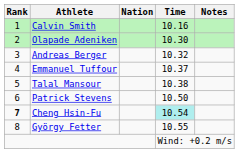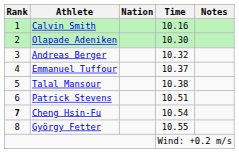 <table class="wikitable sortable" style="text-align:center">
 <tr>
 <th>Rank</th>
 <th>Athlete</th>
 <th>Nation</th>
 <th>Time</th>
 <th>Notes</th>
 </tr>
 <tr style="background:#bbf3bb;">
 <td>1</td>
 <td align=left><a href='#'>Calvin Smith</a></td>
 <td align=left></td>
 <td>10.16</td>
 <td></td>
 </tr>
 <tr style="background:#bbf3bb;">
 <td>2</td>
 <td align=left><a href='#'>Olapade Adeniken</a></td>
 <td align=left></td>
 <td>10.30</td>
 <td></td>
 </tr>
 <tr>
 <td>3</td>
 <td align=left><a href='#'>Andreas Berger</a></td>
 <td align=left></td>
 <td>10.32</td>
 <td></td>
 </tr>
 <tr>
 <td>4</td>
 <td align=left><a href='#'>Emmanuel Tuffour</a></td>
 <td align=left></td>
 <td>10.37</td>
 <td></td>
 </tr>
 <tr>
 <td>5</td>
 <td align=left><a href='#'>Talal Mansour</a></td>
 <td align=left></td>
 <td>10.38</td>
 <td></td>
 </tr>
 <tr>
 <td>6</td>
 <td align=left><a href='#'>Patrick Stevens</a></td>
 <td align=left></td>
-<td>10.50</td>
+<td>10.51</td>
 <td></td>
 </tr>
 <tr>
 <td><strong>7</strong></td>
 <td align=left><a href='#'>Cheng Hsin-Fu</a></td>
 <td align=left></td>
-<td style="background: paleturquoise;">10.54</td>
+<td>10.54</td>
 <td></td>
 </tr>
 <tr>
 <td>8</td>
 <td align=left><a href='#'>György Fetter</a></td>
 <td align=left></td>
 <td>10.55</td>
 <td></td>
 </tr>
 <tr class="sortbottom">
 <td colspan=3></td>
 <td colspan="3" style="text-align:left;">Wind: +0.2 m/s</td>
 </tr>
 </table>
